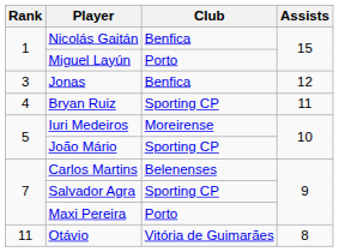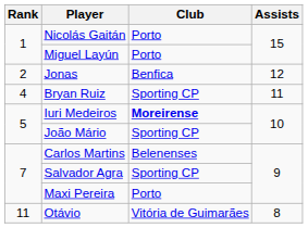 <table class="wikitable" style="text-align:center;">
 <tr>
 <th>Rank</th>
 <th>Player</th>
 <th>Club</th>
 <th>Assists</th>
 </tr>
 <tr>
 <td rowspan=2>1</td>
 <td align=left> <a href='#'>Nicolás Gaitán</a></td>
-<td align=left><a href='#'>Benfica</a></td>
+<td align=left><a href='#'>Porto</a></td>
 <td rowspan=2>15</td>
 </tr>
 <tr>
 <td align=left> <a href='#'>Miguel Layún</a></td>
 <td align=left><a href='#'>Porto</a></td>
 </tr>
 <tr>
-<td>3</td>
+<td>2</td>
 <td align=left> <a href='#'>Jonas</a></td>
 <td align=left><a href='#'>Benfica</a></td>
 <td>12</td>
 </tr>
 <tr>
 <td>4</td>
 <td align=left> <a href='#'>Bryan Ruiz</a></td>
 <td align=left><a href='#'>Sporting CP</a></td>
 <td>11</td>
 </tr>
 <tr>
 <td rowspan=2>5</td>
 <td align=left> <a href='#'>Iuri Medeiros</a></td>
-<td align=left><a href='#'>Moreirense</a></td>
+<td align=left><strong><a href='#'>Moreirense</a></strong></td>
 <td rowspan=2>10</td>
 </tr>
 <tr>
 <td align=left> <a href='#'>João Mário</a></td>
 <td align=left><a href='#'>Sporting CP</a></td>
 </tr>
 <tr>
 <td rowspan=3>7</td>
 <td align=left> <a href='#'>Carlos Martins</a></td>
 <td align=left><a href='#'>Belenenses</a></td>
 <td rowspan=3>9</td>
 </tr>
 <tr>
 <td align=left> <a href='#'>Salvador Agra</a></td>
 <td align=left><a href='#'>Sporting CP</a></td>
 </tr>
 <tr>
 <td align=left> <a href='#'>Maxi Pereira</a></td>
 <td align=left><a href='#'>Porto</a></td>
 </tr>
 <tr>
 <td>11</td>
 <td align=left> <a href='#'>Otávio</a></td>
 <td align=left><a href='#'>Vitória de Guimarães</a></td>
 <td>8</td>
 </tr>
 </table>
